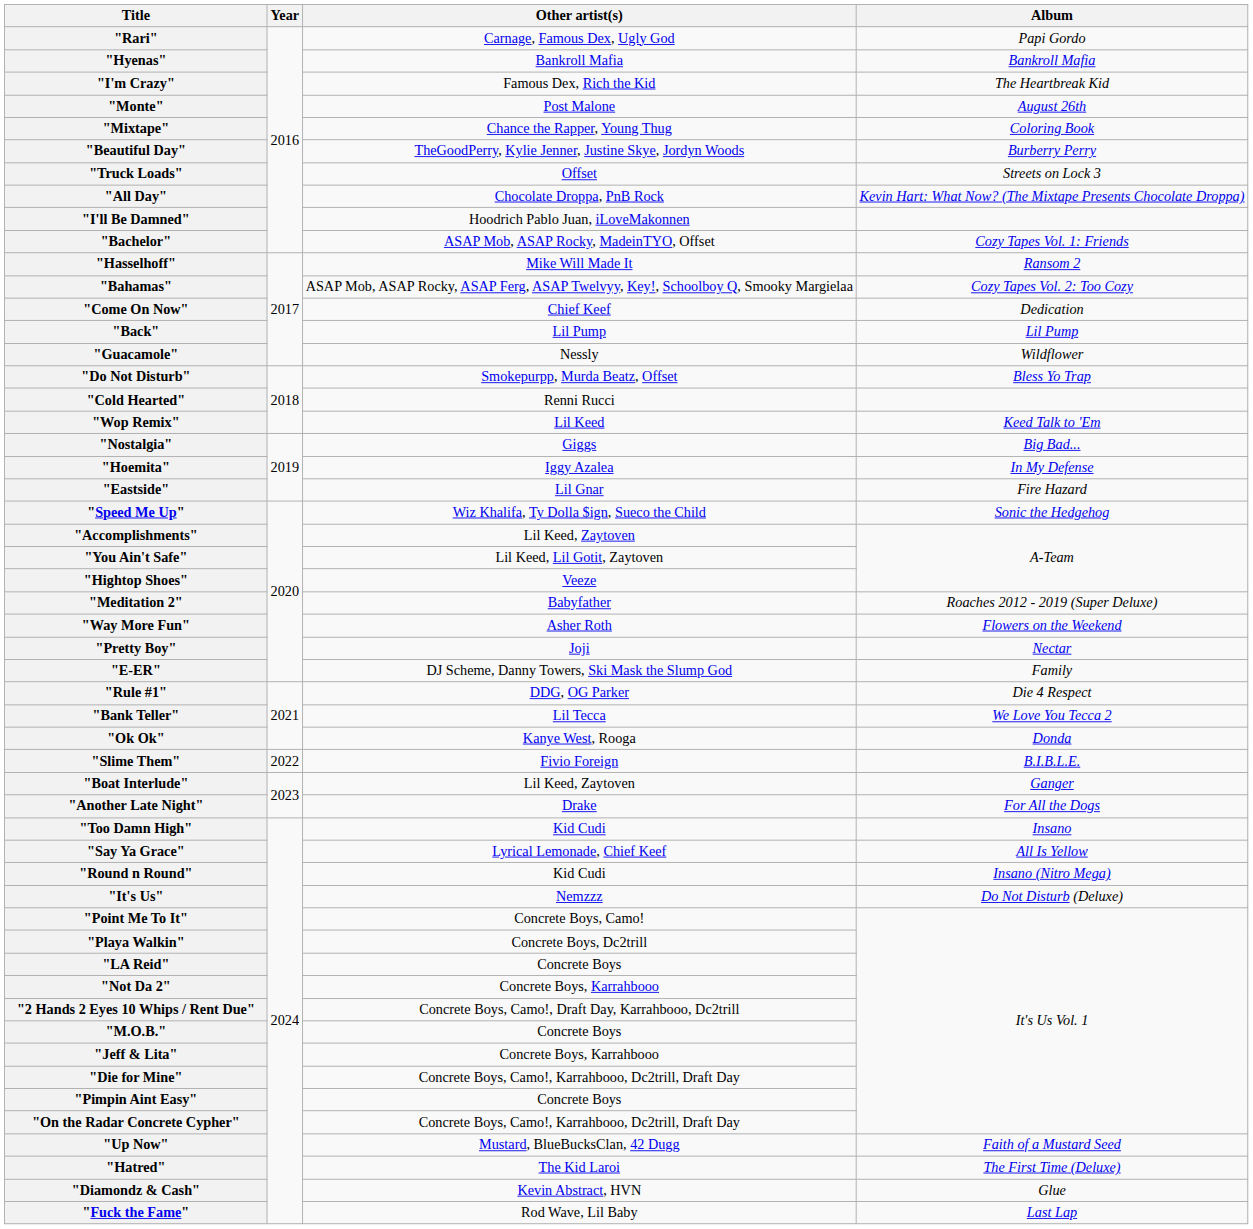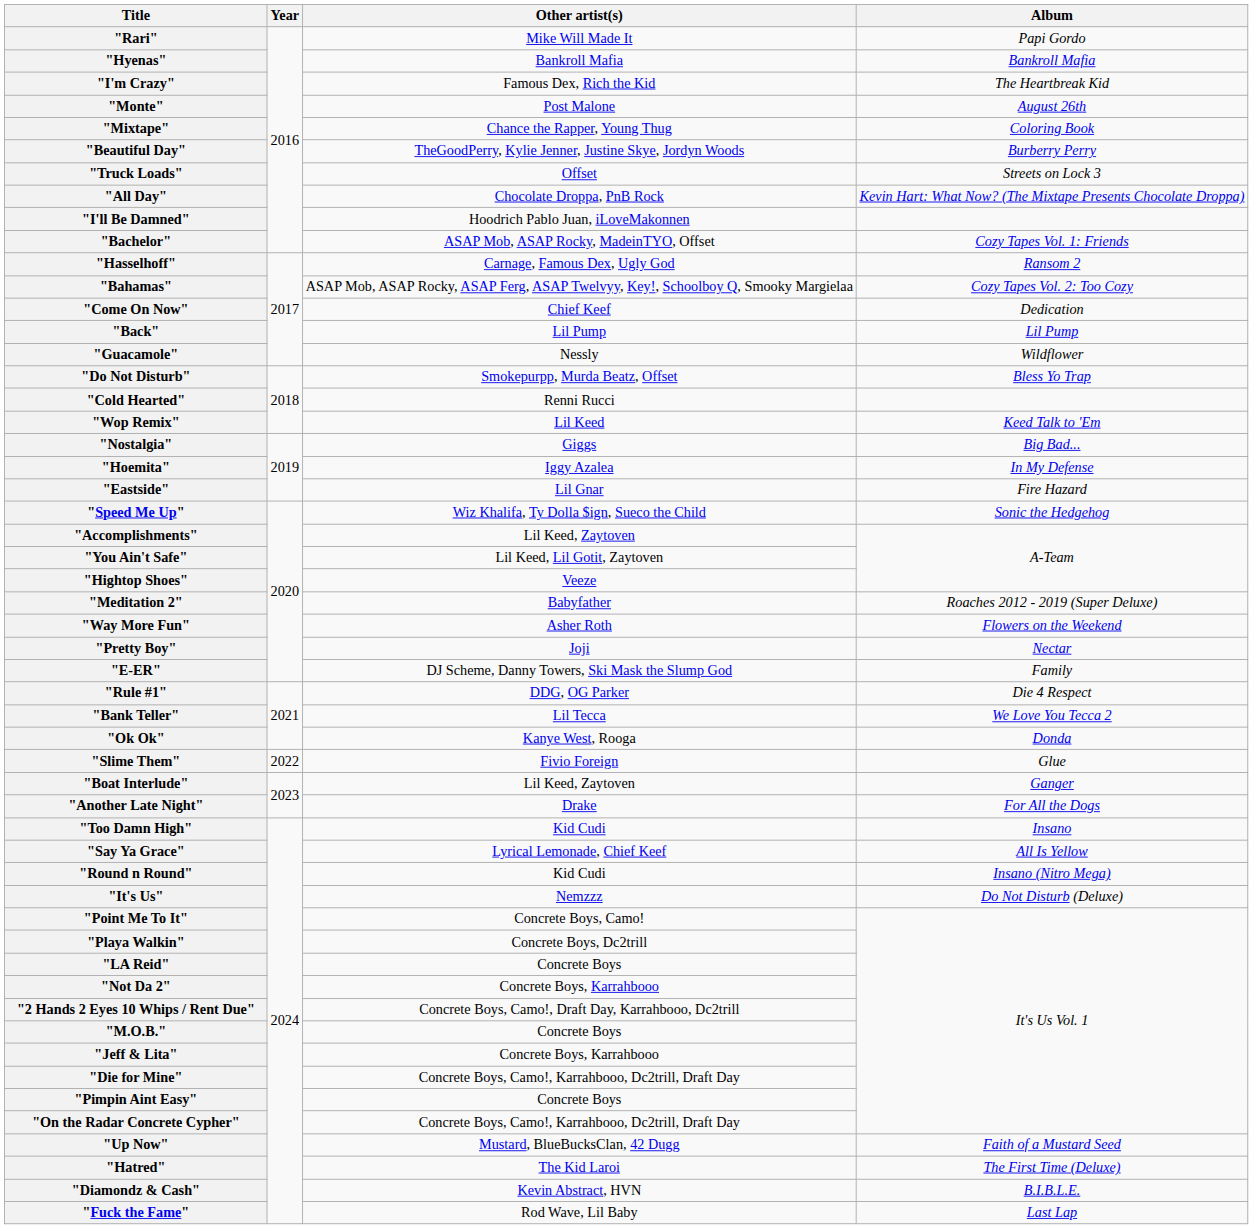 <table class="wikitable plainrowheaders" style="text-align:center;">
 <tr>
 <th scope="col" style="width:18em;">Title</th>
 <th scope="col">Year</th>
 <th scope="col">Other artist(s)</th>
 <th scope="col">Album</th>
 </tr>
 <tr>
 <th scope="row">"Rari"</th>
 <td rowspan="10">2016</td>
-<td><a href='#'>Carnage</a>, <a href='#'>Famous Dex</a>, <a href='#'>Ugly God</a></td>
+<td><a href='#'>Mike Will Made It</a></td>
 <td><em>Papi Gordo</em></td>
 </tr>
 <tr>
 <th scope="row">"Hyenas"</th>
 <td><a href='#'>Bankroll Mafia</a></td>
 <td><em><a href='#'>Bankroll Mafia</a></em></td>
 </tr>
 <tr>
 <th scope="row">"I'm Crazy"</th>
 <td>Famous Dex, <a href='#'>Rich the Kid</a></td>
 <td><em>The Heartbreak Kid</em></td>
 </tr>
 <tr>
 <th scope="row">"Monte"</th>
 <td><a href='#'>Post Malone</a></td>
 <td><em><a href='#'>August 26th</a></em></td>
 </tr>
 <tr>
 <th scope="row">"Mixtape"</th>
 <td><a href='#'>Chance the Rapper</a>, <a href='#'>Young Thug</a></td>
 <td><em><a href='#'>Coloring Book</a></em></td>
 </tr>
 <tr>
 <th scope="row">"Beautiful Day"</th>
 <td><a href='#'>TheGoodPerry</a>, <a href='#'>Kylie Jenner</a>, <a href='#'>Justine Skye</a>, <a href='#'>Jordyn Woods</a></td>
 <td><em><a href='#'>Burberry Perry</a></em></td>
 </tr>
 <tr>
 <th scope="row">"Truck Loads"</th>
 <td><a href='#'>Offset</a></td>
 <td><em>Streets on Lock 3</em></td>
 </tr>
 <tr>
 <th scope="row">"All Day"</th>
 <td><a href='#'>Chocolate Droppa</a>, <a href='#'>PnB Rock</a></td>
 <td><em><a href='#'>Kevin Hart: What Now? (The Mixtape Presents Chocolate Droppa)</a></em></td>
 </tr>
 <tr>
 <th scope="row">"I'll Be Damned"</th>
 <td>Hoodrich Pablo Juan, <a href='#'>iLoveMakonnen</a></td>
 <td></td>
 </tr>
 <tr>
 <th scope= "row">"Bachelor"</th>
 <td><a href='#'>ASAP Mob</a>, <a href='#'>ASAP Rocky</a>, <a href='#'>MadeinTYO</a>, Offset</td>
 <td><em><a href='#'>Cozy Tapes Vol. 1: Friends</a></em></td>
 </tr>
 <tr>
 <th scope="row">"Hasselhoff"</th>
 <td rowspan="5">2017</td>
-<td><a href='#'>Mike Will Made It</a></td>
+<td><a href='#'>Carnage</a>, <a href='#'>Famous Dex</a>, <a href='#'>Ugly God</a></td>
 <td><em><a href='#'>Ransom 2</a></em></td>
 </tr>
 <tr>
 <th scope= "row">"Bahamas"</th>
 <td>ASAP Mob, ASAP Rocky, <a href='#'>ASAP Ferg</a>, <a href='#'>ASAP Twelvyy</a>, <a href='#'>Key!</a>, <a href='#'>Schoolboy Q</a>, Smooky Margielaa</td>
 <td><em><a href='#'>Cozy Tapes Vol. 2: Too Cozy</a></em></td>
 </tr>
 <tr>
 <th scope="row">"Come On Now"</th>
 <td><a href='#'>Chief Keef</a></td>
 <td><em>Dedication</em></td>
 </tr>
 <tr>
 <th scope="row">"Back"</th>
 <td><a href='#'>Lil Pump</a></td>
 <td><em><a href='#'>Lil Pump</a></em></td>
 </tr>
 <tr>
 <th scope= "row">"Guacamole"</th>
 <td>Nessly</td>
 <td><em>Wildflower</em></td>
 </tr>
 <tr>
 <th scope="row">"Do Not Disturb"</th>
 <td rowspan="3">2018</td>
 <td><a href='#'>Smokepurpp</a>, <a href='#'>Murda Beatz</a>, <a href='#'>Offset</a></td>
 <td><em><a href='#'>Bless Yo Trap</a></em></td>
 </tr>
 <tr>
 <th scope="row">"Cold Hearted"</th>
 <td>Renni Rucci</td>
 <td></td>
 </tr>
 <tr>
 <th scope="row">"Wop Remix"</th>
 <td><a href='#'>Lil Keed</a></td>
 <td><em><a href='#'>Keed Talk to 'Em</a></em></td>
 </tr>
 <tr>
 <th scope="row">"Nostalgia"</th>
 <td rowspan="3">2019</td>
 <td><a href='#'>Giggs</a></td>
 <td><em><a href='#'>Big Bad...</a></em></td>
 </tr>
 <tr>
 <th scope="row">"Hoemita"</th>
 <td><a href='#'>Iggy Azalea</a></td>
 <td><em><a href='#'>In My Defense</a></em></td>
 </tr>
 <tr>
 <th scope="row">"Eastside"</th>
 <td><a href='#'>Lil Gnar</a></td>
 <td><em>Fire Hazard</em></td>
 </tr>
 <tr>
 <th scope="row">"<a href='#'>Speed Me Up</a>"</th>
 <td rowspan="8">2020</td>
 <td><a href='#'>Wiz Khalifa</a>, <a href='#'>Ty Dolla $ign</a>, <a href='#'>Sueco the Child</a></td>
 <td><em><a href='#'>Sonic the Hedgehog</a></em></td>
 </tr>
 <tr>
 <th scope="row">"Accomplishments"</th>
 <td>Lil Keed, <a href='#'>Zaytoven</a></td>
 <td rowspan="3"><em>A-Team</em></td>
 </tr>
 <tr>
 <th scope="row">"You Ain't Safe"</th>
 <td>Lil Keed, <a href='#'>Lil Gotit</a>, Zaytoven</td>
 </tr>
 <tr>
 <th scope="row">"Hightop Shoes"</th>
 <td><a href='#'>Veeze</a></td>
 </tr>
 <tr>
 <th scope="row">"Meditation 2"</th>
 <td><a href='#'>Babyfather</a></td>
 <td><em>Roaches 2012 - 2019 (Super Deluxe)</em></td>
 </tr>
 <tr>
 <th scope="row">"Way More Fun"</th>
 <td><a href='#'>Asher Roth</a></td>
 <td><em><a href='#'>Flowers on the Weekend</a></em></td>
 </tr>
 <tr>
 <th scope="row">"Pretty Boy"</th>
 <td><a href='#'>Joji</a></td>
 <td><em><a href='#'>Nectar</a></em></td>
 </tr>
 <tr>
 <th scope="row">"E-ER"</th>
 <td>DJ Scheme, Danny Towers, <a href='#'>Ski Mask the Slump God</a></td>
 <td><em>Family</em></td>
 </tr>
 <tr>
 <th scope="row">"Rule #1"</th>
 <td rowspan="3">2021</td>
 <td><a href='#'>DDG</a>, <a href='#'>OG Parker</a></td>
 <td><em>Die 4 Respect</em></td>
 </tr>
 <tr>
 <th scope="row">"Bank Teller"</th>
 <td><a href='#'>Lil Tecca</a></td>
 <td><em><a href='#'>We Love You Tecca 2</a></em></td>
 </tr>
 <tr>
 <th scope="row">"Ok Ok"</th>
 <td><a href='#'>Kanye West</a>, Rooga</td>
 <td><em><a href='#'>Donda</a></em></td>
 </tr>
 <tr>
 <th scope="row">"Slime Them"</th>
 <td>2022</td>
 <td><a href='#'>Fivio Foreign</a></td>
-<td><em><a href='#'>B.I.B.L.E.</a></em></td>
+<td><em>Glue</em></td>
 </tr>
 <tr>
 <th scope="row">"Boat Interlude"</th>
 <td rowspan="2">2023</td>
 <td>Lil Keed, Zaytoven</td>
 <td><em><a href='#'>Ganger</a></em></td>
 </tr>
 <tr>
 <th scope="row">"Another Late Night"</th>
 <td><a href='#'>Drake</a></td>
 <td><em><a href='#'>For All the Dogs</a></em></td>
 </tr>
 <tr>
 <th scope="row">"Too Damn High"</th>
 <td rowspan="18">2024</td>
 <td><a href='#'>Kid Cudi</a></td>
 <td><em><a href='#'>Insano</a></em></td>
 </tr>
 <tr>
 <th scope="row">"Say Ya Grace"</th>
 <td><a href='#'>Lyrical Lemonade</a>, <a href='#'>Chief Keef</a></td>
 <td><em><a href='#'>All Is Yellow</a></em></td>
 </tr>
 <tr>
 <th scope="row">"Round n Round"</th>
 <td>Kid Cudi</td>
 <td><em><a href='#'>Insano (Nitro Mega)</a></em></td>
 </tr>
 <tr>
 <th scope="row">"It's Us"</th>
 <td><a href='#'>Nemzzz</a></td>
 <td><em><a href='#'>Do Not Disturb</a> (Deluxe)</em></td>
 </tr>
 <tr>
 <th scope="row">"Point Me To It"</th>
 <td>Concrete Boys, Camo!</td>
 <td rowspan="10"><em>It's Us Vol. 1</em></td>
 </tr>
 <tr>
 <th scope="row">"Playa Walkin"</th>
 <td>Concrete Boys, Dc2trill</td>
 </tr>
 <tr>
 <th scope="row">"LA Reid"</th>
 <td>Concrete Boys</td>
 </tr>
 <tr>
 <th scope="row">"Not Da 2"</th>
 <td>Concrete Boys, <a href='#'>Karrahbooo</a></td>
 </tr>
 <tr>
 <th scope="row">"2 Hands 2 Eyes 10 Whips / Rent Due"</th>
 <td>Concrete Boys, Camo!, Draft Day, Karrahbooo, Dc2trill</td>
 </tr>
 <tr>
 <th scope="row">"M.O.B."</th>
 <td>Concrete Boys</td>
 </tr>
 <tr>
 <th scope="row">"Jeff & Lita"</th>
 <td>Concrete Boys, Karrahbooo</td>
 </tr>
 <tr>
 <th scope="row">"Die for Mine"</th>
 <td>Concrete Boys, Camo!, Karrahbooo, Dc2trill, Draft Day</td>
 </tr>
 <tr>
 <th scope="row">"Pimpin Aint Easy"</th>
 <td>Concrete Boys</td>
 </tr>
 <tr>
 <th scope="row">"On the Radar Concrete Cypher"</th>
 <td>Concrete Boys, Camo!, Karrahbooo, Dc2trill, Draft Day</td>
 </tr>
 <tr>
 <th scope="row">"Up Now"</th>
 <td><a href='#'>Mustard</a>, BlueBucksClan, <a href='#'>42 Dugg</a></td>
 <td><em><a href='#'>Faith of a Mustard Seed</a></em></td>
 </tr>
 <tr>
 <th scope="row">"Hatred"</th>
 <td><a href='#'>The Kid Laroi</a></td>
 <td><em><a href='#'>The First Time (Deluxe)</a></em></td>
 </tr>
 <tr>
 <th scope="row">"Diamondz & Cash"</th>
 <td><a href='#'>Kevin Abstract</a>, HVN</td>
-<td><em>Glue</em></td>
+<td><em><a href='#'>B.I.B.L.E.</a></em></td>
 </tr>
 <tr>
 <th scope="row">"<a href='#'>Fuck the Fame</a>"</th>
 <td>Rod Wave, Lil Baby</td>
 <td><em><a href='#'>Last Lap</a></em></td>
 </tr>
 </table>
